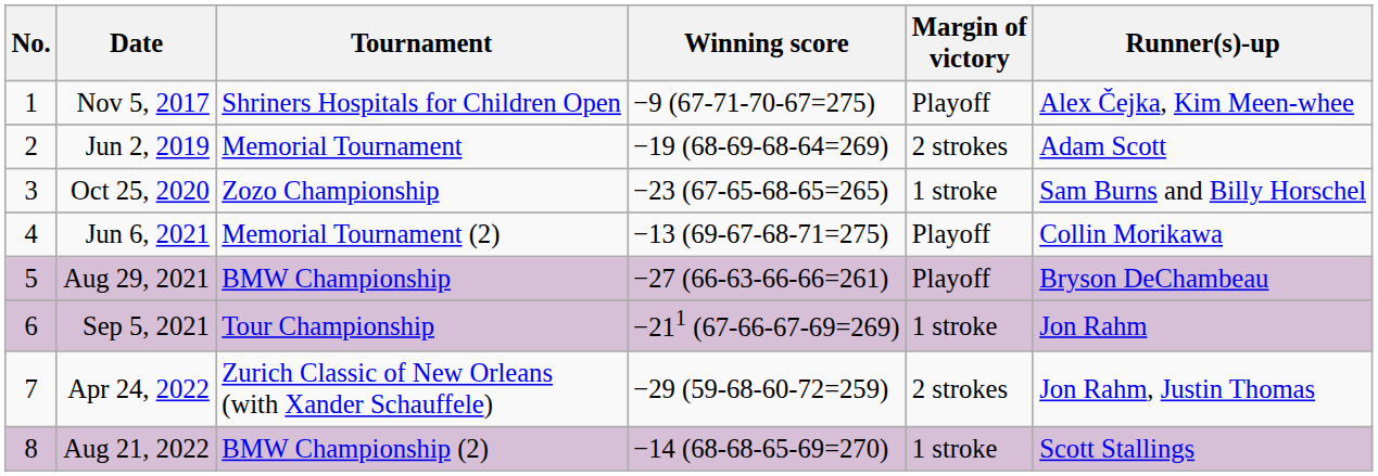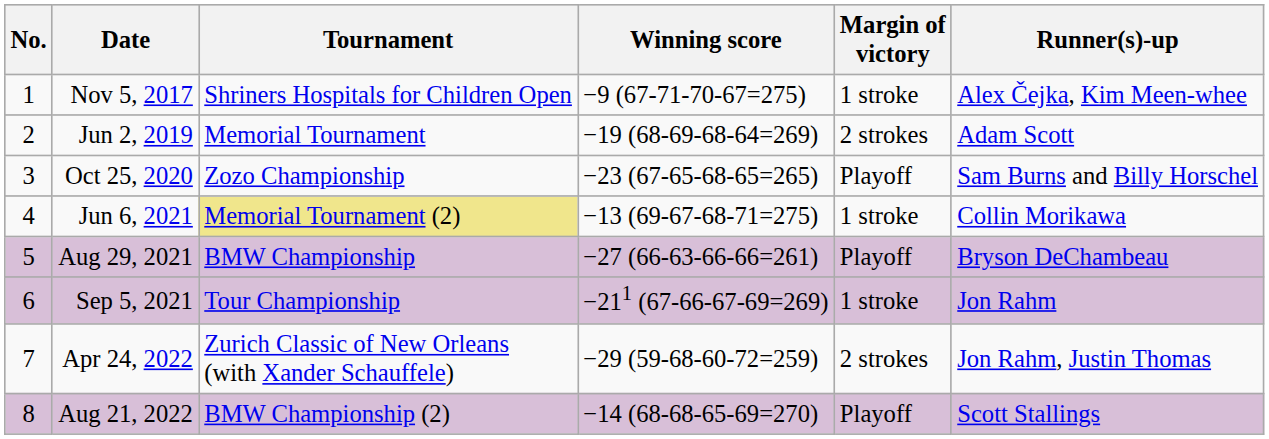 <table class="wikitable" style="font-size:95%;">
 <tr>
 <th>No.</th>
 <th>Date</th>
 <th>Tournament</th>
 <th>Winning score</th>
 <th>Margin of<br>victory</th>
 <th>Runner(s)-up</th>
 </tr>
 <tr>
 <td align=center>1</td>
 <td align=right>Nov 5, <a href='#'>2017</a></td>
 <td><a href='#'>Shriners Hospitals for Children Open</a></td>
 <td>−9 (67-71-70-67=275)</td>
-<td>Playoff</td>
+<td>1 stroke</td>
 <td> <a href='#'>Alex Čejka</a>,  <a href='#'>Kim Meen-whee</a></td>
 </tr>
 <tr>
 <td align=center>2</td>
 <td align=right>Jun 2, <a href='#'>2019</a></td>
 <td><a href='#'>Memorial Tournament</a></td>
 <td>−19 (68-69-68-64=269)</td>
 <td>2 strokes</td>
 <td> <a href='#'>Adam Scott</a></td>
 </tr>
 <tr>
 <td align=center>3</td>
 <td align=right>Oct 25, <a href='#'>2020</a></td>
 <td><a href='#'>Zozo Championship</a></td>
 <td>−23 (67-65-68-65=265)</td>
-<td>1 stroke</td>
+<td>Playoff</td>
 <td> <a href='#'>Sam Burns</a> and  <a href='#'>Billy Horschel</a></td>
 </tr>
 <tr>
 <td align=center>4</td>
 <td align=right>Jun 6, <a href='#'>2021</a></td>
-<td><a href='#'>Memorial Tournament</a> (2)</td>
+<td style="background: khaki;"><a href='#'>Memorial Tournament</a> (2)</td>
 <td>−13 (69-67-68-71=275)</td>
-<td>Playoff</td>
+<td>1 stroke</td>
 <td> <a href='#'>Collin Morikawa</a></td>
 </tr>
 <tr style="background:thistle;">
 <td align=center>5</td>
 <td align=right>Aug 29, 2021</td>
 <td><a href='#'>BMW Championship</a></td>
 <td>−27 (66-63-66-66=261)</td>
 <td>Playoff</td>
 <td> <a href='#'>Bryson DeChambeau</a></td>
 </tr>
 <tr style="background:thistle;">
 <td align=center>6</td>
 <td align=right>Sep 5, 2021</td>
 <td><a href='#'>Tour Championship</a></td>
 <td>−21<sup>1</sup> (67-66-67-69=269)</td>
 <td>1 stroke</td>
 <td> <a href='#'>Jon Rahm</a></td>
 </tr>
 <tr>
 <td align=center>7</td>
 <td align=right>Apr 24, <a href='#'>2022</a></td>
 <td><a href='#'>Zurich Classic of New Orleans</a><br>(with  <a href='#'>Xander Schauffele</a>)</td>
 <td>−29 (59-68-60-72=259)</td>
 <td>2 strokes</td>
 <td> <a href='#'>Jon Rahm</a>,  <a href='#'>Justin Thomas</a></td>
 </tr>
 <tr style="background:thistle;">
 <td align=center>8</td>
 <td align=right>Aug 21, 2022</td>
 <td><a href='#'>BMW Championship</a> (2)</td>
 <td>−14 (68-68-65-69=270)</td>
-<td>1 stroke</td>
+<td>Playoff</td>
 <td> <a href='#'>Scott Stallings</a></td>
 </tr>
 </table>
